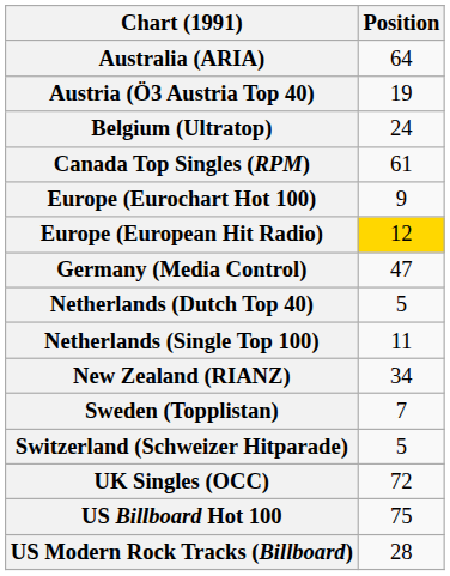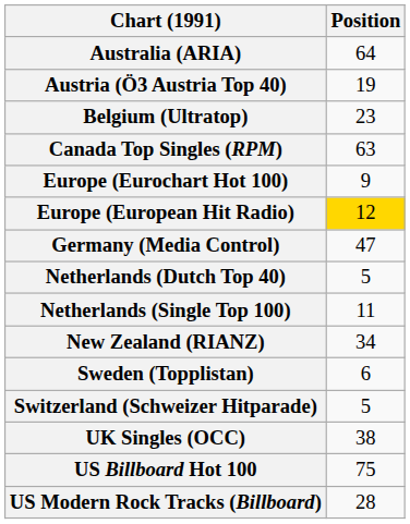 <table class="wikitable sortable plainrowheaders" style="text-align:center">
 <tr>
 <th scope="col">Chart (1991)</th>
 <th scope="col">Position</th>
 </tr>
 <tr>
 <th scope="row">Australia (ARIA)</th>
 <td>64</td>
 </tr>
 <tr>
 <th scope="row">Austria (Ö3 Austria Top 40)</th>
 <td>19</td>
 </tr>
 <tr>
 <th scope="row">Belgium (Ultratop)</th>
-<td>24</td>
+<td>23</td>
 </tr>
 <tr>
 <th scope="row">Canada Top Singles (<em>RPM</em>)</th>
-<td>61</td>
+<td>63</td>
 </tr>
 <tr>
 <th scope="row">Europe (Eurochart Hot 100)</th>
 <td>9</td>
 </tr>
 <tr>
 <th scope="row">Europe (European Hit Radio)</th>
 <td style="background: gold;">12</td>
 </tr>
 <tr>
 <th scope="row">Germany (Media Control)</th>
 <td>47</td>
 </tr>
 <tr>
 <th scope="row">Netherlands (Dutch Top 40)</th>
 <td>5</td>
 </tr>
 <tr>
 <th scope="row">Netherlands (Single Top 100)</th>
 <td>11</td>
 </tr>
 <tr>
 <th scope="row">New Zealand (RIANZ)</th>
 <td>34</td>
 </tr>
 <tr>
 <th scope="row">Sweden (Topplistan)</th>
-<td>7</td>
+<td>6</td>
 </tr>
 <tr>
 <th scope="row">Switzerland (Schweizer Hitparade)</th>
 <td>5</td>
 </tr>
 <tr>
 <th scope="row">UK Singles (OCC)</th>
-<td>72</td>
+<td>38</td>
 </tr>
 <tr>
 <th scope="row">US <em>Billboard</em> Hot 100</th>
 <td>75</td>
 </tr>
 <tr>
 <th scope="row">US Modern Rock Tracks (<em>Billboard</em>)</th>
 <td>28</td>
 </tr>
 </table>
